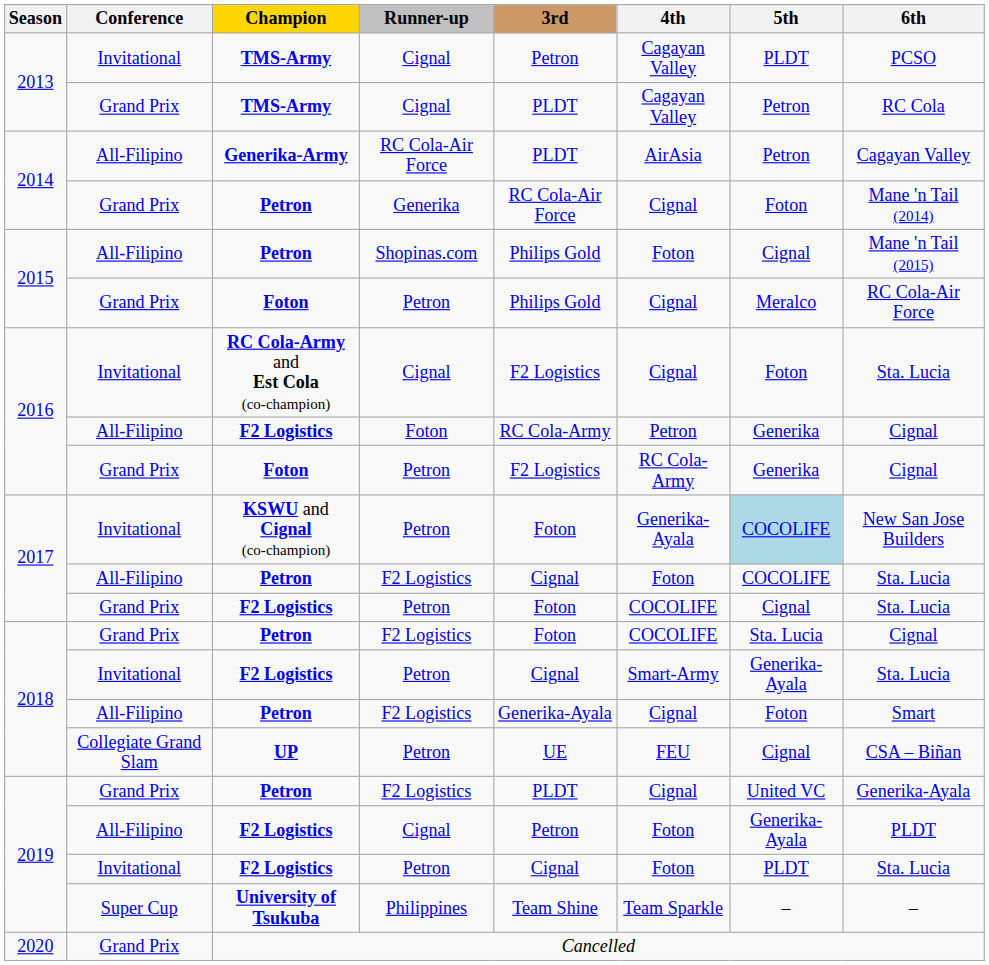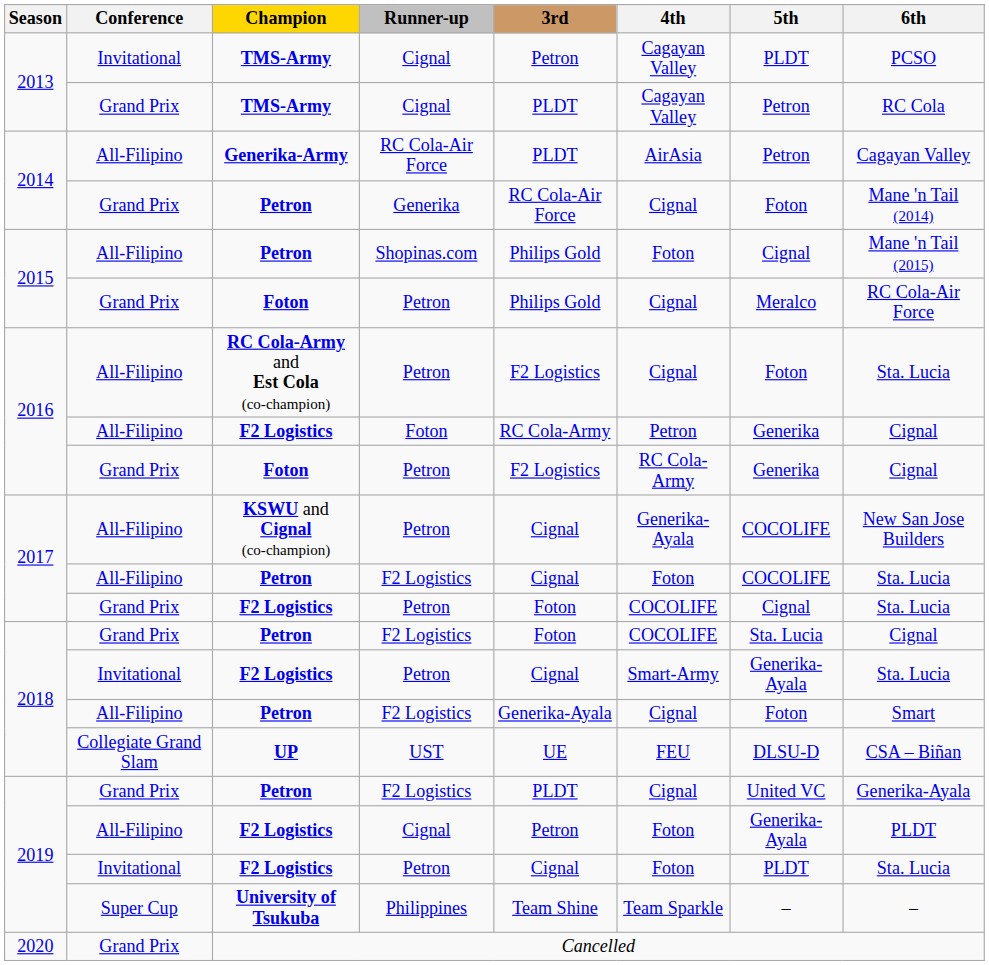 <table class="wikitable">
 <tr>
 <th>Season</th>
 <th>Conference</th>
 <th style="background:gold;">Champion</th>
 <th style="background:silver;">Runner-up</th>
 <th style="background:#CC9966;">3rd</th>
 <th>4th</th>
 <th>5th</th>
 <th>6th</th>
 </tr>
 <tr>
 <td align=center rowspan="2"><a href='#'>2013</a></td>
 <td align=center><a href='#'>Invitational</a></td>
 <td align=center><strong><a href='#'>TMS-Army</a></strong></td>
 <td align=center><a href='#'>Cignal</a></td>
 <td align=center><a href='#'>Petron</a></td>
 <td align=center><a href='#'>Cagayan Valley</a></td>
 <td align=center><a href='#'>PLDT</a></td>
 <td align=center><a href='#'>PCSO</a></td>
 </tr>
 <tr>
 <td align=center><a href='#'>Grand Prix</a></td>
 <td align=center><strong><a href='#'>TMS-Army</a></strong></td>
 <td align=center><a href='#'>Cignal</a></td>
 <td align=center><a href='#'>PLDT</a></td>
 <td align=center><a href='#'>Cagayan Valley</a></td>
 <td align=center><a href='#'>Petron</a></td>
 <td align=center><a href='#'>RC Cola</a></td>
 </tr>
 <tr>
 <td align=center rowspan="2"><a href='#'>2014</a></td>
 <td align=center><a href='#'>All-Filipino</a></td>
 <td align=center><strong><a href='#'>Generika-Army</a></strong></td>
 <td align=center><a href='#'>RC Cola-Air Force</a></td>
 <td align=center><a href='#'>PLDT</a></td>
 <td align=center><a href='#'>AirAsia</a></td>
 <td align=center><a href='#'>Petron</a></td>
 <td align=center><a href='#'>Cagayan Valley</a></td>
 </tr>
 <tr>
 <td align=center><a href='#'>Grand Prix</a></td>
 <td align=center><strong><a href='#'>Petron</a></strong></td>
 <td align=center><a href='#'>Generika</a></td>
 <td align=center><a href='#'>RC Cola-Air Force</a></td>
 <td align=center><a href='#'>Cignal</a></td>
 <td align=center><a href='#'>Foton</a></td>
 <td align=center><a href='#'>Mane 'n Tail <small>(2014)</small></a></td>
 </tr>
 <tr>
 <td align=center rowspan="2"><a href='#'>2015</a></td>
 <td align=center><a href='#'>All-Filipino</a></td>
 <td align=center><strong><a href='#'>Petron</a></strong></td>
 <td align=center><a href='#'>Shopinas.com</a></td>
 <td align=center><a href='#'>Philips Gold</a></td>
 <td align=center><a href='#'>Foton</a></td>
 <td align=center><a href='#'>Cignal</a></td>
 <td align=center><a href='#'>Mane 'n Tail <small>(2015)</small></a></td>
 </tr>
 <tr>
 <td align=center><a href='#'>Grand Prix</a></td>
 <td align=center><strong><a href='#'>Foton</a></strong></td>
 <td align=center><a href='#'>Petron</a></td>
 <td align=center><a href='#'>Philips Gold</a></td>
 <td align=center><a href='#'>Cignal</a></td>
 <td align=center><a href='#'>Meralco</a></td>
 <td align=center><a href='#'>RC Cola-Air Force</a></td>
 </tr>
 <tr>
 <td align=center rowspan="3"><a href='#'>2016</a></td>
-<td align=center><a href='#'>Invitational</a></td>
+<td align=center><a href='#'>All-Filipino</a></td>
 <td align=center><strong><a href='#'>RC Cola-Army</a></strong> and <br><strong>Est Cola</strong><br><small>(co-champion)</small></td>
-<td align=center><a href='#'>Cignal</a></td>
+<td align=center><a href='#'>Petron</a></td>
 <td align=center><a href='#'>F2 Logistics</a></td>
 <td align=center><a href='#'>Cignal</a></td>
 <td align=center><a href='#'>Foton</a></td>
 <td align=center><a href='#'>Sta. Lucia</a></td>
 </tr>
 <tr>
 <td align=center><a href='#'>All-Filipino</a></td>
 <td align=center><strong><a href='#'>F2 Logistics</a></strong></td>
 <td align=center><a href='#'>Foton</a></td>
 <td align=center><a href='#'>RC Cola-Army</a></td>
 <td align=center><a href='#'>Petron</a></td>
 <td align=center><a href='#'>Generika</a></td>
 <td align=center><a href='#'>Cignal</a></td>
 </tr>
 <tr>
 <td align=center><a href='#'>Grand Prix</a></td>
 <td align=center><strong><a href='#'>Foton</a></strong></td>
 <td align=center><a href='#'>Petron</a></td>
 <td align=center><a href='#'>F2 Logistics</a></td>
 <td align=center><a href='#'>RC Cola-Army</a></td>
 <td align=center><a href='#'>Generika</a></td>
 <td align=center><a href='#'>Cignal</a></td>
 </tr>
 <tr>
 <td align=center rowspan="3"><a href='#'>2017</a></td>
-<td align=center><a href='#'>Invitational</a></td>
+<td align=center><a href='#'>All-Filipino</a></td>
 <td align=center><strong><a href='#'>KSWU</a></strong> and <strong><a href='#'>Cignal</a></strong><br><small>(co-champion)</small></td>
 <td align=center><a href='#'>Petron</a></td>
-<td align=center><a href='#'>Foton</a></td>
+<td align=center><a href='#'>Cignal</a></td>
 <td align=center><a href='#'>Generika-Ayala</a></td>
-<td align=center style="background: lightblue;"><a href='#'>COCOLIFE</a></td>
+<td align=center><a href='#'>COCOLIFE</a></td>
 <td align=center><a href='#'>New San Jose Builders</a></td>
 </tr>
 <tr>
 <td align=center><a href='#'>All-Filipino</a></td>
 <td align=center><strong><a href='#'>Petron</a></strong></td>
 <td align=center><a href='#'>F2 Logistics</a></td>
 <td align=center><a href='#'>Cignal</a></td>
 <td align=center><a href='#'>Foton</a></td>
 <td align=center><a href='#'>COCOLIFE</a></td>
 <td align=center><a href='#'>Sta. Lucia</a></td>
 </tr>
 <tr>
 <td align=center><a href='#'>Grand Prix</a></td>
 <td align=center><strong><a href='#'>F2 Logistics</a></strong></td>
 <td align=center><a href='#'>Petron</a></td>
 <td align=center><a href='#'>Foton</a></td>
 <td align=center><a href='#'>COCOLIFE</a></td>
 <td align=center><a href='#'>Cignal</a></td>
 <td align=center><a href='#'>Sta. Lucia</a></td>
 </tr>
 <tr>
 <td align=center rowspan="4"><a href='#'>2018</a></td>
 <td align=center><a href='#'>Grand Prix</a></td>
 <td align=center><strong><a href='#'>Petron</a></strong></td>
 <td align=center><a href='#'>F2 Logistics</a></td>
 <td align=center><a href='#'>Foton</a></td>
 <td align=center><a href='#'>COCOLIFE</a></td>
 <td align=center><a href='#'>Sta. Lucia</a></td>
 <td align=center><a href='#'>Cignal</a></td>
 </tr>
 <tr>
 <td align=center><a href='#'>Invitational</a></td>
 <td align=center><strong><a href='#'>F2 Logistics</a></strong></td>
 <td align=center><a href='#'>Petron</a></td>
 <td align=center><a href='#'>Cignal</a></td>
 <td align=center><a href='#'>Smart-Army</a></td>
 <td align=center><a href='#'>Generika-Ayala</a></td>
 <td align=center><a href='#'>Sta. Lucia</a></td>
 </tr>
 <tr>
 <td align=center><a href='#'>All-Filipino</a></td>
 <td align=center><strong><a href='#'>Petron</a></strong></td>
 <td align=center><a href='#'>F2 Logistics</a></td>
 <td align=center><a href='#'>Generika-Ayala</a></td>
 <td align=center><a href='#'>Cignal</a></td>
 <td align=center><a href='#'>Foton</a></td>
 <td align=center><a href='#'>Smart</a></td>
 </tr>
 <tr>
 <td align=center><a href='#'>Collegiate Grand Slam</a></td>
 <td align=center><strong><a href='#'>UP</a></strong></td>
-<td align=center><a href='#'>Petron</a></td>
+<td align=center><a href='#'>UST</a></td>
 <td align=center><a href='#'>UE</a></td>
 <td align=center><a href='#'>FEU</a></td>
-<td align=center><a href='#'>Cignal</a></td>
+<td align=center><a href='#'>DLSU-D</a></td>
 <td align=center><a href='#'>CSA – Biñan</a></td>
 </tr>
 <tr>
 <td align=center rowspan="4"><a href='#'>2019</a></td>
 <td align=center><a href='#'>Grand Prix</a></td>
 <td align=center><strong><a href='#'>Petron</a></strong></td>
 <td align=center><a href='#'>F2 Logistics</a></td>
 <td align=center><a href='#'>PLDT</a></td>
 <td align=center><a href='#'>Cignal</a></td>
 <td align=center><a href='#'>United VC</a></td>
 <td align=center><a href='#'>Generika-Ayala</a></td>
 </tr>
 <tr>
 <td align=center><a href='#'>All-Filipino</a></td>
 <td align=center><strong><a href='#'>F2 Logistics</a></strong></td>
 <td align=center><a href='#'>Cignal</a></td>
 <td align=center><a href='#'>Petron</a></td>
 <td align=center><a href='#'>Foton</a></td>
 <td align=center><a href='#'>Generika-Ayala</a></td>
 <td align=center><a href='#'>PLDT</a></td>
 </tr>
 <tr>
 <td align=center><a href='#'>Invitational</a></td>
 <td align=center><strong><a href='#'>F2 Logistics</a></strong></td>
 <td align=center><a href='#'>Petron</a></td>
 <td align=center><a href='#'>Cignal</a></td>
 <td align=center><a href='#'>Foton</a></td>
 <td align=center><a href='#'>PLDT</a></td>
 <td align=center><a href='#'>Sta. Lucia</a></td>
 </tr>
 <tr>
 <td align=center><a href='#'>Super Cup</a></td>
 <td align=center><strong><a href='#'>University of Tsukuba</a></strong></td>
 <td align=center><a href='#'>Philippines</a></td>
 <td align=center><a href='#'>Team Shine</a></td>
 <td align=center><a href='#'>Team Sparkle</a></td>
 <td align=center>–</td>
 <td align=center>–</td>
 </tr>
 <tr>
 <td align=center><a href='#'>2020</a></td>
 <td align=center><a href='#'>Grand Prix</a></td>
 <td align=center colspan="6"><em>Cancelled</em></td>
 </tr>
 </table>
